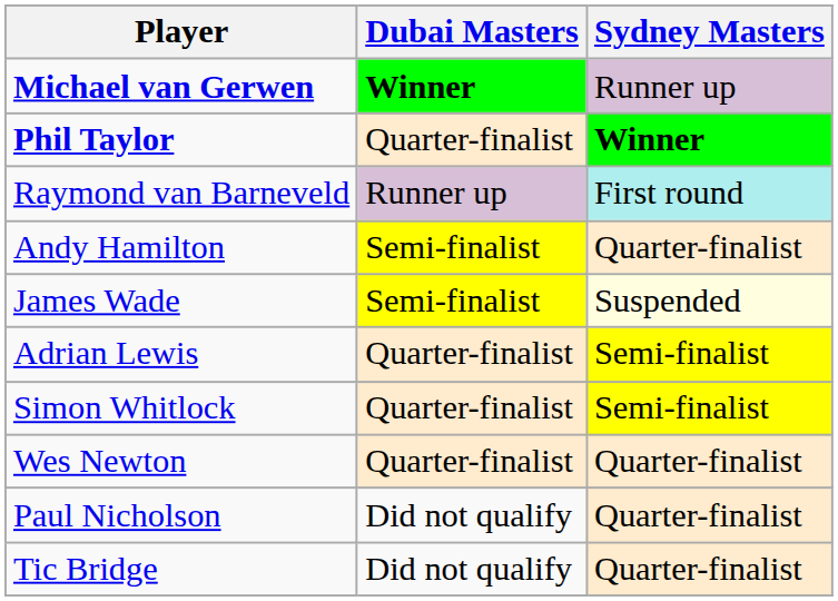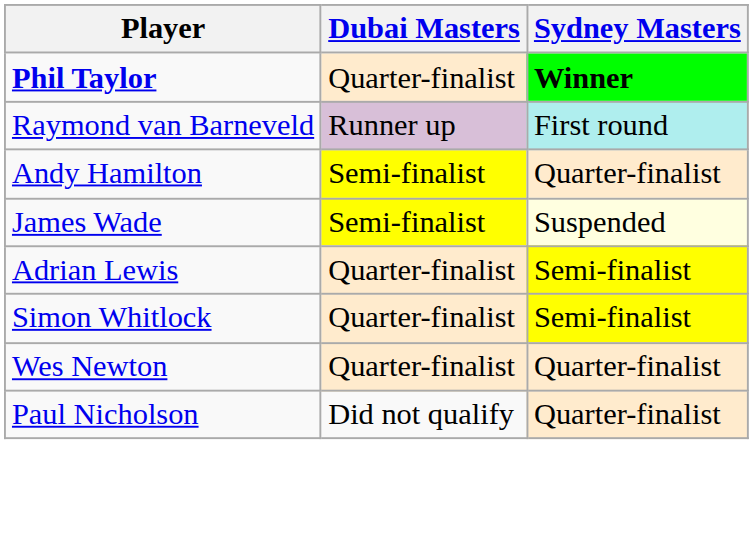 <table class="wikitable">
 <tr>
 <th>Player</th>
 <th><a href='#'>Dubai Masters</a></th>
 <th><a href='#'>Sydney Masters</a></th>
-</tr>
-<tr>
-<td> <strong><a href='#'>Michael van Gerwen</a></strong></td>
-<td style="background:lime;"><strong>Winner</strong></td>
-<td style="background:thistle;">Runner up</td>
 </tr>
 <tr>
 <td> <strong><a href='#'>Phil Taylor</a></strong></td>
 <td style="background:#ffebcd;">Quarter-finalist</td>
 <td style="background:lime;"><strong>Winner</strong></td>
 </tr>
 <tr>
 <td> <a href='#'>Raymond van Barneveld</a></td>
 <td style="background:thistle;">Runner up</td>
 <td style="background:#afeeee;">First round</td>
 </tr>
 <tr>
 <td> <a href='#'>Andy Hamilton</a></td>
 <td style="background:yellow;">Semi-finalist</td>
 <td style="background:#ffebcd;">Quarter-finalist</td>
 </tr>
 <tr>
 <td> <a href='#'>James Wade</a></td>
 <td style="background:yellow;">Semi-finalist</td>
 <td style="background: lightyellow;">Suspended</td>
 </tr>
 <tr>
 <td> <a href='#'>Adrian Lewis</a></td>
 <td style="background:#ffebcd;">Quarter-finalist</td>
 <td style="background:yellow;">Semi-finalist</td>
 </tr>
 <tr>
 <td> <a href='#'>Simon Whitlock</a></td>
 <td style="background:#ffebcd;">Quarter-finalist</td>
 <td style="background:yellow;">Semi-finalist</td>
 </tr>
 <tr>
 <td> <a href='#'>Wes Newton</a></td>
 <td style="background:#ffebcd;">Quarter-finalist</td>
 <td style="background:#ffebcd;">Quarter-finalist</td>
 </tr>
 <tr>
 <td> <a href='#'>Paul Nicholson</a></td>
 <td>Did not qualify</td>
 <td style="background:#ffebcd;">Quarter-finalist</td>
 </tr>
-<tr>
-<td> <a href='#'>Tic Bridge</a></td>
-<td>Did not qualify</td>
-<td style="background:#ffebcd;">Quarter-finalist</td>
-</tr>
 </table>
